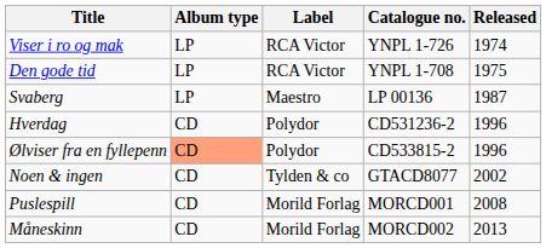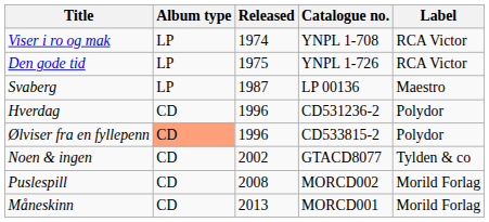 <table class="wikitable">
 <tr>
 <th>Title</th>
 <th>Album type</th>
+<th>Released</th>
+<th>Catalogue no.</th>
 <th>Label</th>
-<th>Catalogue no.</th>
-<th>Released</th>
 </tr>
 <tr>
 <td><em><a href='#'>Viser i ro og mak</a></em></td>
 <td>LP</td>
+<td>1974</td>
+<td>YNPL 1-708</td>
 <td>RCA Victor</td>
-<td>YNPL 1-726</td>
-<td>1974</td>
 </tr>
 <tr>
 <td><em><a href='#'>Den gode tid</a></em></td>
 <td>LP</td>
+<td>1975</td>
+<td>YNPL 1-726</td>
 <td>RCA Victor</td>
-<td>YNPL 1-708</td>
-<td>1975</td>
 </tr>
 <tr>
 <td><em>Svaberg</em></td>
 <td>LP</td>
+<td>1987</td>
+<td>LP 00136</td>
 <td>Maestro</td>
-<td>LP 00136</td>
-<td>1987</td>
 </tr>
 <tr>
 <td><em>Hverdag</em></td>
 <td>CD</td>
+<td>1996</td>
+<td>CD531236-2</td>
 <td>Polydor</td>
-<td>CD531236-2</td>
-<td>1996</td>
 </tr>
 <tr>
 <td><em>Ølviser fra en fyllepenn</em></td>
 <td style="background: lightsalmon;">CD</td>
+<td>1996</td>
+<td>CD533815-2</td>
 <td>Polydor</td>
-<td>CD533815-2</td>
-<td>1996</td>
 </tr>
 <tr>
 <td><em>Noen & ingen</em></td>
 <td>CD</td>
+<td>2002</td>
+<td>GTACD8077</td>
 <td>Tylden & co</td>
-<td>GTACD8077</td>
-<td>2002</td>
 </tr>
 <tr>
 <td><em>Puslespill</em></td>
 <td>CD</td>
+<td>2008</td>
+<td>MORCD002</td>
 <td>Morild Forlag</td>
-<td>MORCD001</td>
-<td>2008</td>
 </tr>
 <tr>
 <td><em>Måneskinn</em></td>
 <td>CD</td>
+<td>2013</td>
+<td>MORCD001</td>
 <td>Morild Forlag</td>
-<td>MORCD002</td>
-<td>2013</td>
 </tr>
 </table>
